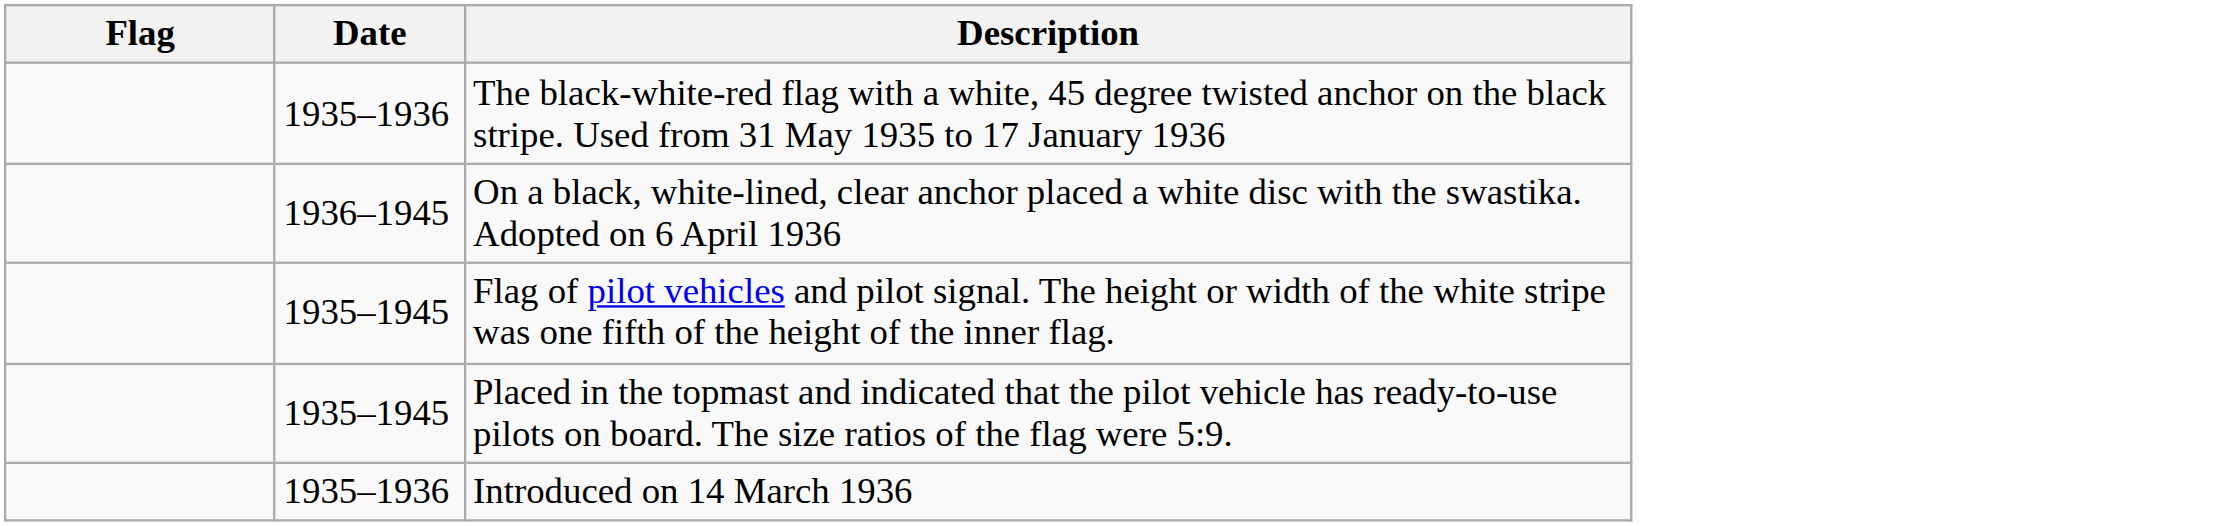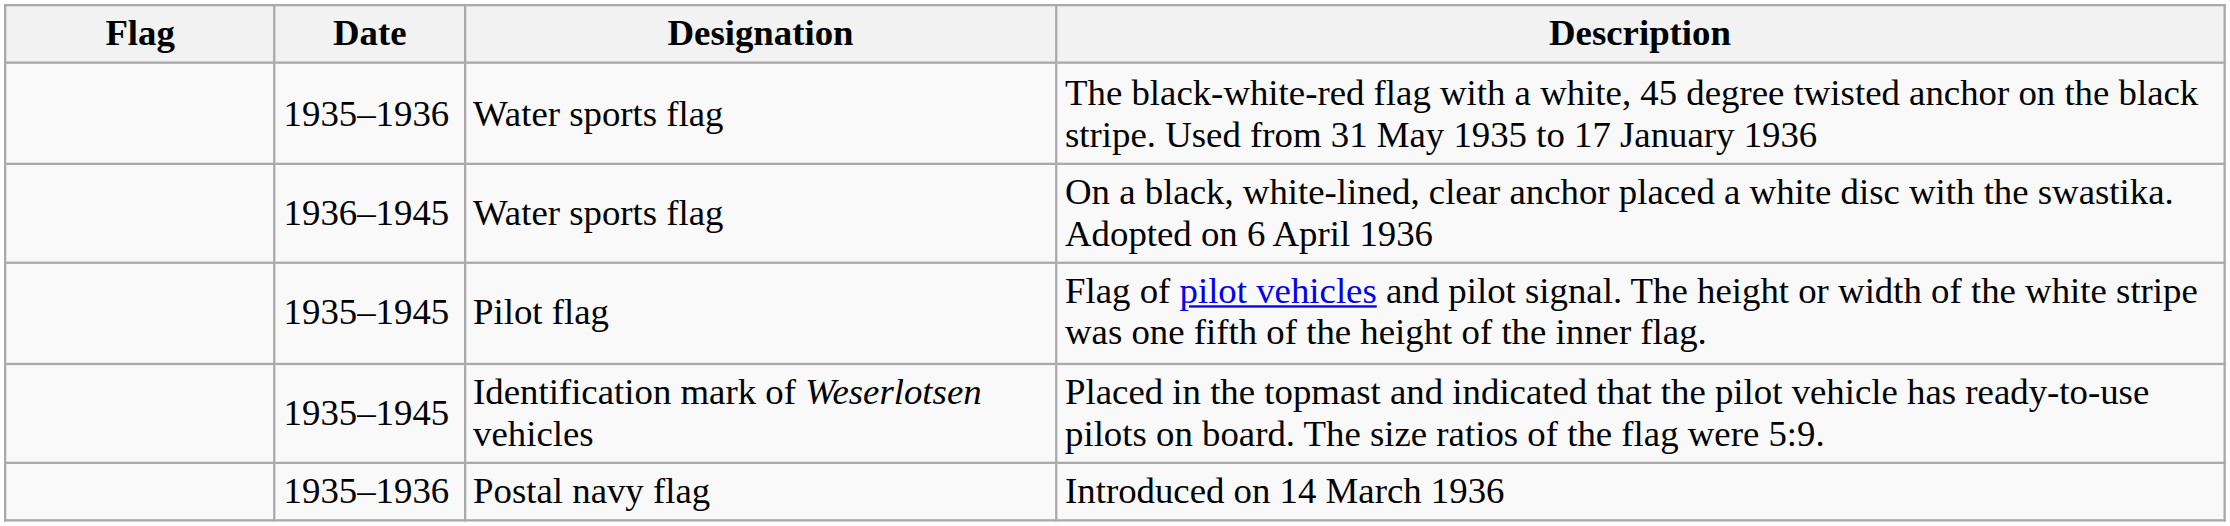 <table class="wikitable">
 <tr>
 <th width="110">Flag</th>
 <th width="75">Date</th>
+<th width="250">Designation</th>
 <th width="500">Description</th>
 </tr>
 <tr>
 <td></td>
 <td>1935–1936</td>
+<td>Water sports flag</td>
 <td>The black-white-red flag with a white, 45 degree twisted anchor on the black stripe. Used from 31 May 1935 to 17 January 1936</td>
 </tr>
 <tr>
 <td></td>
 <td>1936–1945</td>
+<td>Water sports flag</td>
 <td>On a black, white-lined, clear anchor placed a white disc with the swastika. Adopted on 6 April 1936</td>
 </tr>
 <tr>
 <td></td>
 <td>1935–1945</td>
+<td>Pilot flag</td>
 <td>Flag of <a href='#'>pilot vehicles</a> and pilot signal. The height or width of the white stripe was one fifth of the height of the inner flag.</td>
 </tr>
 <tr>
 <td></td>
 <td>1935–1945</td>
+<td>Identification mark of <em>Weserlotsen</em> vehicles</td>
 <td>Placed in the topmast and indicated that the pilot vehicle has ready-to-use pilots on board. The size ratios of the flag were 5:9.</td>
 </tr>
 <tr>
 <td></td>
 <td>1935–1936</td>
+<td>Postal navy flag</td>
 <td>Introduced on 14 March 1936</td>
 </tr>
 </table>
